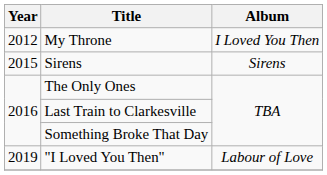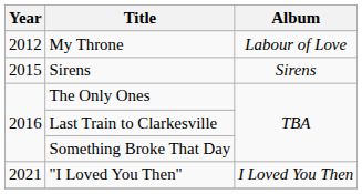 <table class="wikitable">
 <tr>
 <th rowspan="1">Year</th>
 <th rowspan="1">Title</th>
 <th rowspan="1">Album</th>
 </tr>
 <tr>
 <td>2012</td>
 <td>My Throne</td>
-<td style="text-align:center;"><em>I Loved You Then</em></td>
+<td style="text-align:center;"><em>Labour of Love</em></td>
 </tr>
 <tr>
 <td>2015</td>
 <td>Sirens</td>
 <td style="text-align:center;"><em>Sirens</em></td>
 </tr>
 <tr>
 <td rowspan="3">2016</td>
 <td>The Only Ones</td>
 <td rowspan="3" style="text-align:center;"><em>TBA</em></td>
 </tr>
 <tr>
 <td>Last Train to Clarkesville</td>
 </tr>
 <tr>
 <td>Something Broke That Day</td>
 </tr>
 <tr>
-<td>2019</td>
+<td>2021</td>
 <td>"I Loved You Then"</td>
-<td style="text-align:center;"><em>Labour of Love</em></td>
+<td style="text-align:center;"><em>I Loved You Then</em></td>
 </tr>
 <tr>
 </tr>
 </table>
